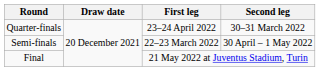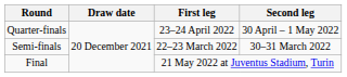 <table class="wikitable" style="text-align:center">
 <tr>
 <th>Round</th>
 <th>Draw date</th>
 <th>First leg</th>
 <th>Second leg</th>
 </tr>
 <tr>
 <td>Quarter-finals</td>
 <td rowspan="3">20 December 2021</td>
 <td>23–24 April 2022</td>
-<td>30–31 March 2022</td>
+<td>30 April – 1 May 2022</td>
 </tr>
 <tr>
 <td>Semi-finals</td>
 <td>22–23 March 2022</td>
-<td>30 April – 1 May 2022</td>
+<td>30–31 March 2022</td>
 </tr>
 <tr>
 <td>Final</td>
 <td colspan="2">21 May 2022 at <a href='#'>Juventus Stadium</a>, <a href='#'>Turin</a></td>
 </tr>
 </table>
